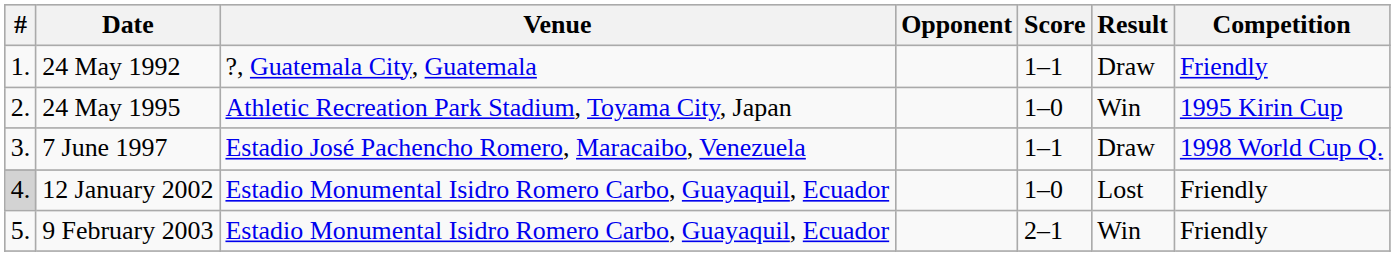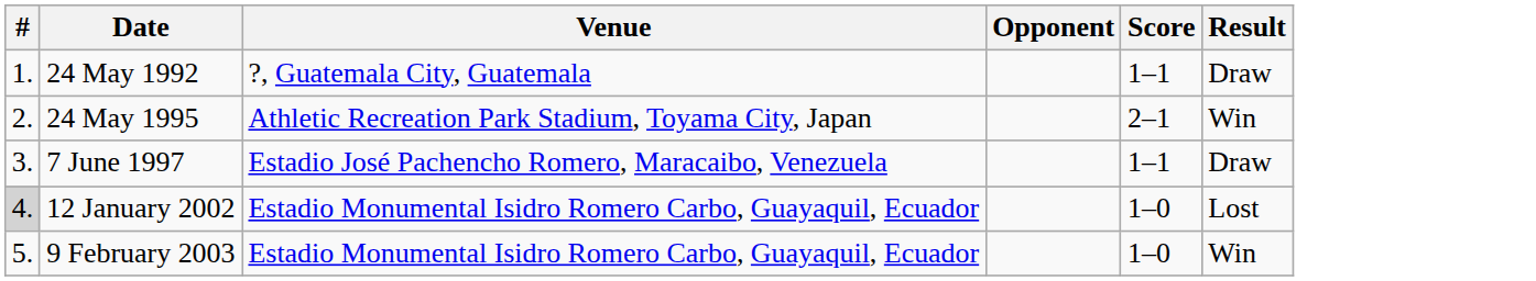 <table class="wikitable">
 <tr>
 <th>#</th>
 <th>Date</th>
 <th>Venue</th>
 <th>Opponent</th>
 <th>Score</th>
 <th>Result</th>
-<th>Competition</th>
 </tr>
 <tr>
 <td>1.</td>
 <td>24 May 1992</td>
 <td>?, <a href='#'>Guatemala City</a>, <a href='#'>Guatemala</a></td>
 <td></td>
 <td>1–1</td>
 <td>Draw</td>
-<td><a href='#'>Friendly</a></td>
 </tr>
 <tr>
 <td>2.</td>
 <td>24 May 1995</td>
 <td><a href='#'>Athletic Recreation Park Stadium</a>, <a href='#'>Toyama City</a>, Japan</td>
 <td></td>
-<td>1–0</td>
+<td>2–1</td>
 <td>Win</td>
-<td><a href='#'>1995 Kirin Cup</a></td>
 </tr>
 <tr>
 <td>3.</td>
 <td>7 June 1997</td>
 <td><a href='#'>Estadio José Pachencho Romero</a>, <a href='#'>Maracaibo</a>, <a href='#'>Venezuela</a></td>
 <td></td>
 <td>1–1</td>
 <td>Draw</td>
-<td><a href='#'>1998 World Cup Q.</a></td>
 </tr>
 <tr>
 <td style="background: lightgrey;">4.</td>
 <td>12 January 2002</td>
 <td><a href='#'>Estadio Monumental Isidro Romero Carbo</a>, <a href='#'>Guayaquil</a>, <a href='#'>Ecuador</a></td>
 <td></td>
 <td>1–0</td>
 <td>Lost</td>
-<td>Friendly</td>
 </tr>
 <tr>
 <td>5.</td>
 <td>9 February 2003</td>
 <td><a href='#'>Estadio Monumental Isidro Romero Carbo</a>, <a href='#'>Guayaquil</a>, <a href='#'>Ecuador</a></td>
 <td></td>
-<td>2–1</td>
+<td>1–0</td>
 <td>Win</td>
-<td>Friendly</td>
 </tr>
 </table>
